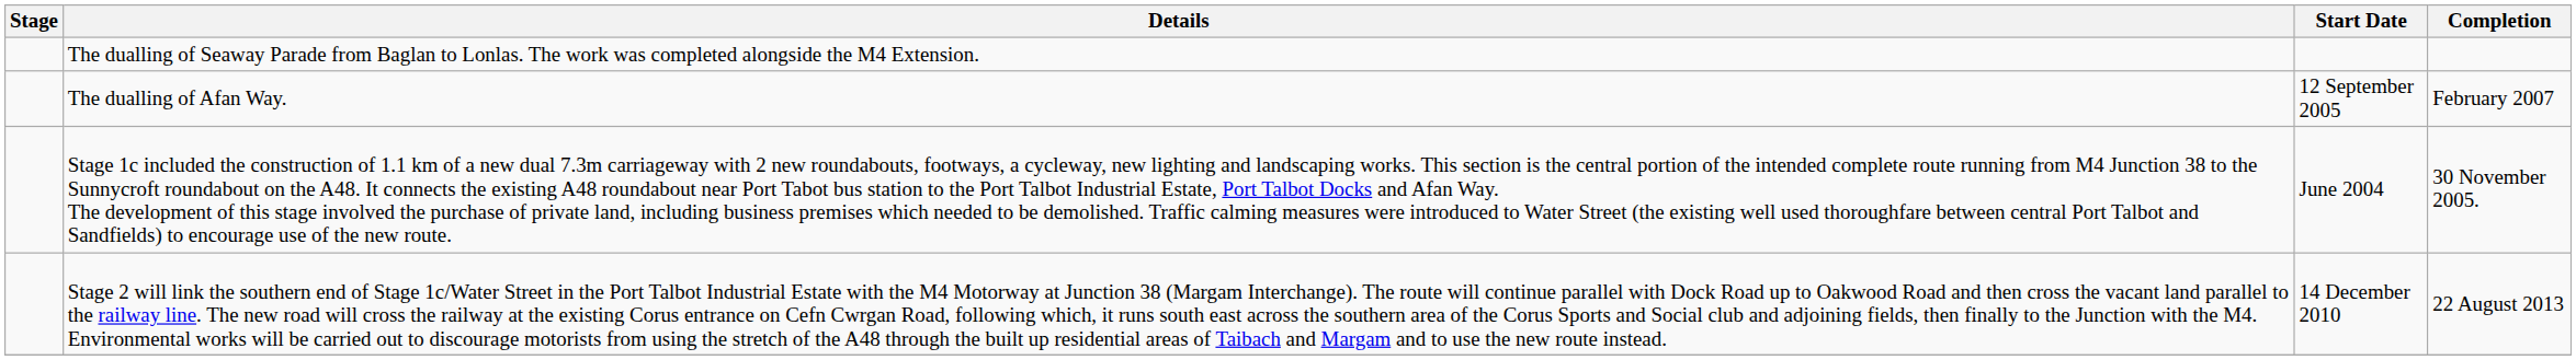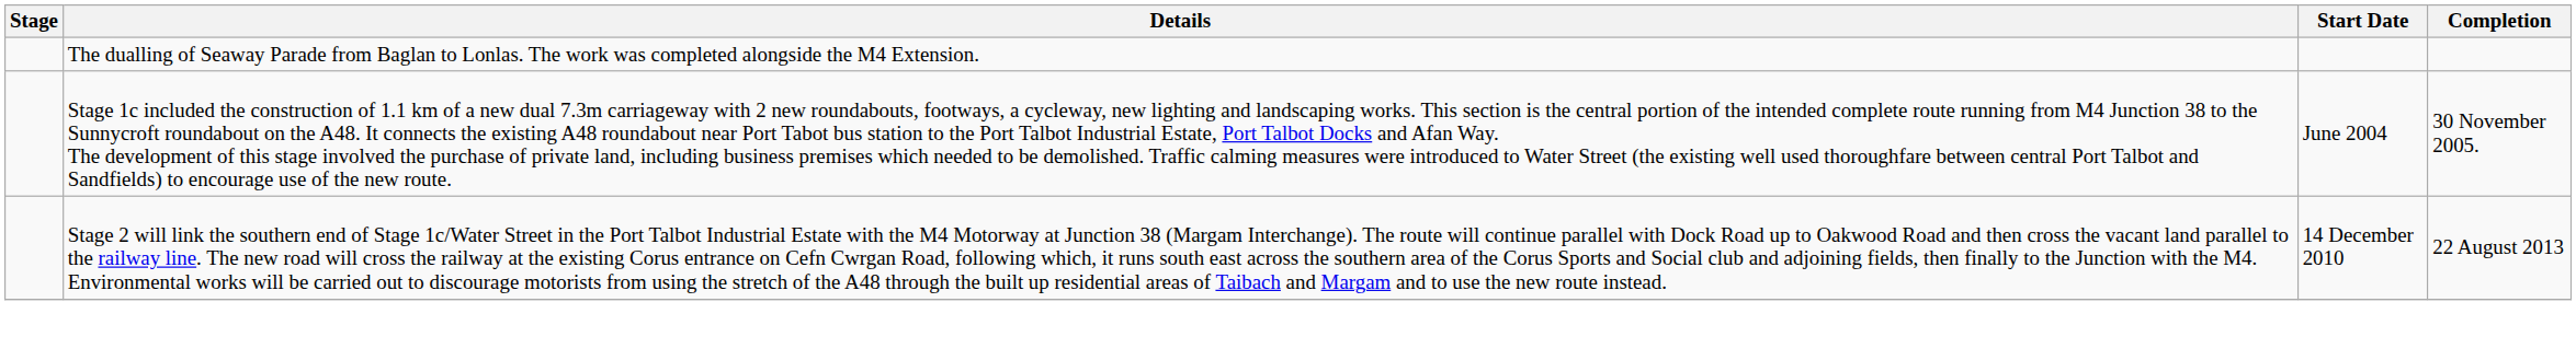 <table class="wikitable" width="100%">
 <tr>
 <th>Stage</th>
 <th>Details</th>
 <th>Start Date</th>
 <th>Completion</th>
 </tr>
 <tr>
 <td></td>
 <td>The dualling of Seaway Parade from Baglan to Lonlas.  The work was completed alongside the M4 Extension.</td>
 <td></td>
 <td></td>
-</tr>
-<tr>
-<td></td>
-<td>The dualling of Afan Way.</td>
-<td>12 September 2005</td>
-<td>February 2007</td>
 </tr>
 <tr>
 <td></td>
 <td><br>Stage 1c included the construction of 1.1 km of a new dual 7.3m carriageway with 2 new roundabouts, footways, a cycleway, new lighting and landscaping works.  This section is the central portion of the intended complete route running from M4 Junction 38 to the Sunnycroft roundabout on the A48.  It connects the existing A48 roundabout near Port Tabot bus station to the Port Talbot Industrial Estate, <a href='#'>Port Talbot Docks</a> and Afan Way.<br>The development of this stage involved the purchase of private land, including business premises which needed to be demolished.  Traffic calming measures were introduced to Water Street (the existing well used thoroughfare between central Port Talbot and Sandfields) to encourage use of the new route.</td>
 <td>June 2004</td>
 <td>30 November 2005.</td>
 </tr>
 <tr>
 <td></td>
 <td><br>Stage 2 will link the southern end of Stage 1c/Water Street in the Port Talbot Industrial Estate with the M4 Motorway at Junction 38 (Margam Interchange).  The route will continue parallel with Dock Road up to Oakwood Road and then cross the vacant land parallel to the <a href='#'>railway line</a>.  The new road will cross the railway at the existing Corus entrance on Cefn Cwrgan Road, following which, it runs south east across the southern area of the Corus Sports and Social club and adjoining fields, then finally to the Junction with the M4.<br>Environmental works will be carried out to discourage motorists from using the stretch of the A48 through the built up residential areas of <a href='#'>Taibach</a> and <a href='#'>Margam</a> and to use the new route instead.</td>
 <td>14 December 2010</td>
 <td>22 August 2013</td>
 </tr>
 <tr>
 </tr>
 </table>
